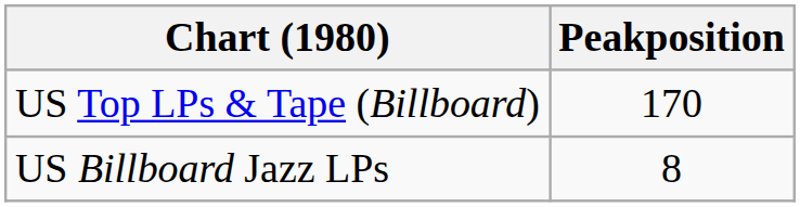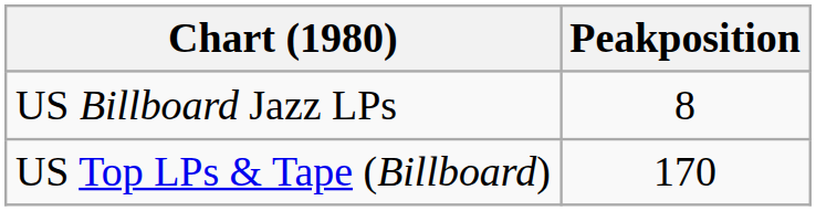 <table class="wikitable">
 <tr>
 <th>Chart (1980)</th>
 <th>Peakposition</th>
 </tr>
 <tr>
+<td>US <em>Billboard</em> Jazz LPs</td>
+<td align="center">8</td>
+</tr>
+<tr>
 <td>US <a href='#'>Top LPs & Tape</a> (<em>Billboard</em>)</td>
 <td align="center">170</td>
 </tr>
-<tr>
-<td>US <em>Billboard</em> Jazz LPs</td>
-<td align="center">8</td>
-</tr>
 </table>
